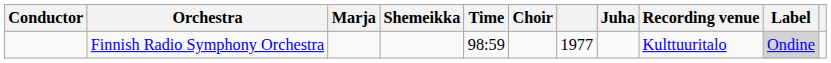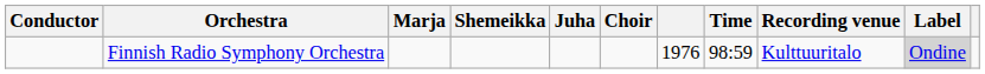 <table class="wikitable sortable" style="margin-right:0; font-size:95%">
 <tr>
 <th scope="col">Conductor</th>
 <th scope="col">Orchestra</th>
 <th scope="col">Marja</th>
 <th scope="col">Shemeikka</th>
-<th scope="col">Time</th>
+<th scope="col">Juha</th>
 <th scope="col">Choir</th>
 <th scope="col"></th>
-<th scope="col">Juha</th>
+<th scope="col">Time</th>
 <th scope="col">Recording venue</th>
 <th scope="col">Label</th>
 <th scope="col"class="unsortable"></th>
 </tr>
 <tr>
 <td></td>
 <td><a href='#'>Finnish Radio Symphony Orchestra</a></td>
 <td></td>
 <td></td>
+<td></td>
+<td></td>
+<td>1976</td>
 <td>98:59</td>
-<td></td>
-<td>1977</td>
-<td></td>
 <td><a href='#'>Kulttuuritalo</a></td>
 <td style="background: lightgrey;"><a href='#'>Ondine</a></td>
 <td></td>
 </tr>
 </table>
